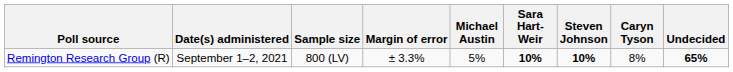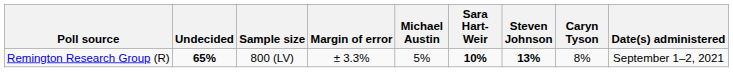 <table class="wikitable" style="font-size:90%;text-align:center;">
 <tr valign=bottom>
 <th>Poll source</th>
-<th>Date(s) administered</th>
+<th>Undecided</th>
 <th>Sample size</th>
 <th>Margin of error</th>
 <th style="width:60px;">Michael Austin</th>
 <th style="width:60px;">Sara Hart-Weir</th>
 <th style="width:60px;">Steven Johnson</th>
 <th style="width:60px;">Caryn Tyson</th>
-<th>Undecided</th>
+<th>Date(s) administered</th>
 </tr>
 <tr>
 <td style="text-align:left;"><a href='#'>Remington Research Group</a> (R)</td>
-<td>September 1–2, 2021</td>
+<td><strong>65%</strong></td>
 <td>800 (LV)</td>
 <td>± 3.3%</td>
 <td>5%</td>
 <td><strong>10%</strong></td>
-<td><strong>10%</strong></td>
+<td><strong>13%</strong></td>
 <td>8%</td>
-<td><strong>65%</strong></td>
+<td>September 1–2, 2021</td>
 </tr>
 </table>
